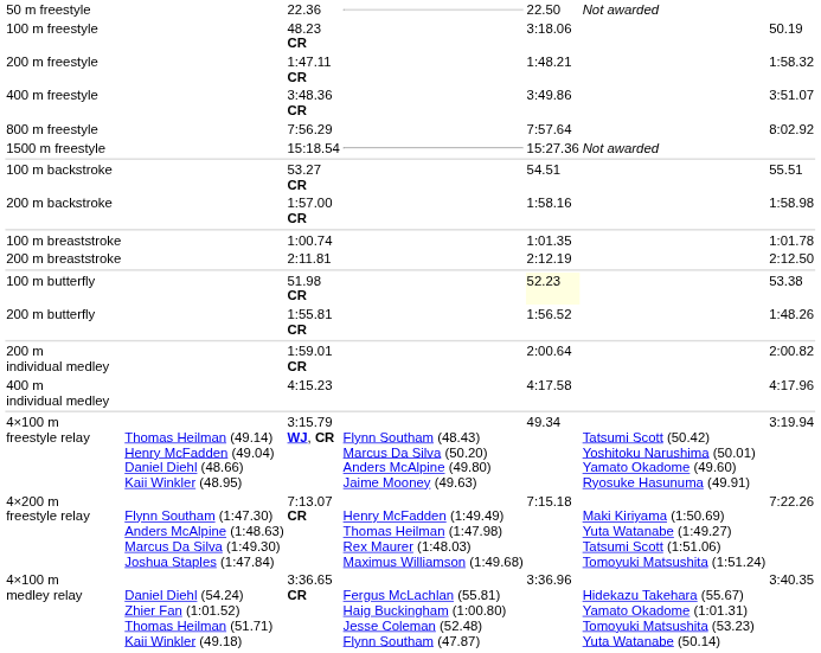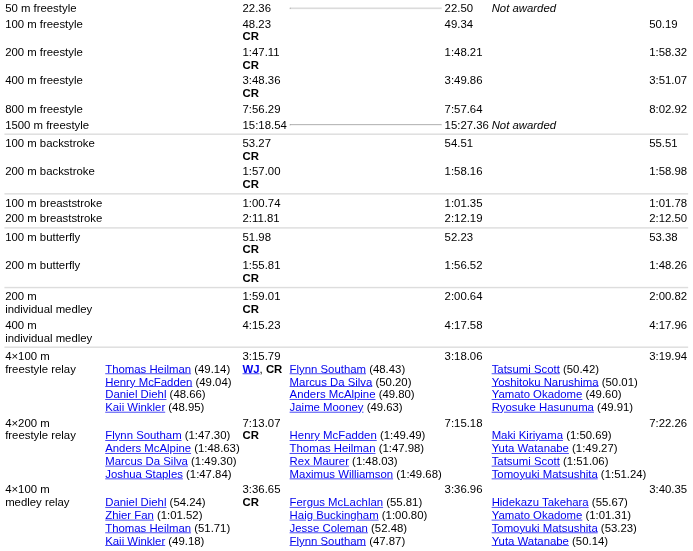 <table>
 <tr valign="top">
 <td>50 m freestyle</td>
 <td></td>
 <td>22.36</td>
 <td><hr></td>
 <td>22.50</td>
 <td colspan=2><em>Not awarded</em></td>
 </tr>
 <tr valign="top">
 <td>100 m freestyle</td>
 <td></td>
 <td>48.23<br><strong>CR</strong></td>
 <td></td>
-<td>3:18.06</td>
+<td>49.34</td>
 <td></td>
 <td>50.19</td>
 </tr>
 <tr valign="top">
 <td>200 m freestyle</td>
 <td></td>
 <td>1:47.11<br><strong>CR</strong></td>
 <td></td>
 <td>1:48.21</td>
 <td></td>
 <td>1:58.32</td>
 </tr>
 <tr valign="top">
 <td>400 m freestyle</td>
 <td></td>
 <td>3:48.36<br><strong>CR</strong></td>
 <td></td>
 <td>3:49.86</td>
 <td></td>
 <td>3:51.07</td>
 </tr>
 <tr valign="top">
 <td>800 m freestyle</td>
 <td></td>
 <td>7:56.29</td>
 <td></td>
 <td>7:57.64</td>
 <td></td>
 <td>8:02.92</td>
 </tr>
 <tr valign="top">
 <td>1500 m freestyle</td>
 <td></td>
 <td>15:18.54</td>
 <td><hr></td>
 <td>15:27.36</td>
 <td colspan=2><em>Not awarded</em></td>
 </tr>
 <tr bgcolor=#DDDDDD>
 <td colspan=7></td>
 </tr>
 <tr valign="top">
 <td>100 m backstroke</td>
 <td></td>
 <td>53.27<br><strong>CR</strong></td>
 <td></td>
 <td>54.51</td>
 <td></td>
 <td>55.51</td>
 </tr>
 <tr valign="top">
 <td>200 m backstroke</td>
 <td></td>
 <td>1:57.00<br><strong>CR</strong></td>
 <td></td>
 <td>1:58.16</td>
 <td></td>
 <td>1:58.98</td>
 </tr>
 <tr bgcolor=#DDDDDD>
 <td colspan=7></td>
 </tr>
 <tr valign="top">
 <td>100 m breaststroke</td>
 <td></td>
 <td>1:00.74</td>
 <td></td>
 <td>1:01.35</td>
 <td></td>
 <td>1:01.78</td>
 </tr>
 <tr valign="top">
 <td>200 m breaststroke</td>
 <td></td>
 <td>2:11.81</td>
 <td></td>
 <td>2:12.19</td>
 <td></td>
 <td>2:12.50</td>
 </tr>
 <tr bgcolor=#DDDDDD>
 <td colspan=7></td>
 </tr>
 <tr valign="top">
 <td>100 m butterfly</td>
 <td></td>
 <td>51.98<br><strong>CR</strong></td>
 <td></td>
-<td style="background: lightyellow;">52.23</td>
+<td>52.23</td>
 <td></td>
 <td>53.38</td>
 </tr>
 <tr valign="top">
 <td>200 m butterfly</td>
 <td></td>
 <td>1:55.81<br><strong>CR</strong></td>
 <td></td>
 <td>1:56.52</td>
 <td></td>
 <td>1:48.26</td>
 </tr>
 <tr bgcolor=#DDDDDD>
 <td colspan=7></td>
 </tr>
 <tr valign="top">
 <td>200 m<br>individual medley</td>
 <td></td>
 <td>1:59.01<br><strong>CR</strong></td>
 <td></td>
 <td>2:00.64</td>
 <td></td>
 <td>2:00.82</td>
 </tr>
 <tr valign="top">
 <td>400 m<br>individual medley</td>
 <td></td>
 <td>4:15.23</td>
 <td></td>
 <td>4:17.58</td>
 <td></td>
 <td>4:17.96</td>
 </tr>
 <tr bgcolor=#DDDDDD>
 <td colspan=7></td>
 </tr>
 <tr valign="top">
 <td>4×100 m<br>freestyle relay</td>
 <td><br><a href='#'>Thomas Heilman</a> (49.14)<br><a href='#'>Henry McFadden</a> (49.04)<br><a href='#'>Daniel Diehl</a> (48.66)<br><a href='#'>Kaii Winkler</a> (48.95)</td>
 <td>3:15.79<br><strong><a href='#'>WJ</a></strong>, <strong>CR</strong></td>
 <td><br><a href='#'>Flynn Southam</a> (48.43)<br><a href='#'>Marcus Da Silva</a> (50.20)<br><a href='#'>Anders McAlpine</a> (49.80)<br><a href='#'>Jaime Mooney</a> (49.63)</td>
-<td>49.34</td>
+<td>3:18.06</td>
 <td><br><a href='#'>Tatsumi Scott</a> (50.42)<br><a href='#'>Yoshitoku Narushima</a> (50.01)<br><a href='#'>Yamato Okadome</a> (49.60)<br><a href='#'>Ryosuke Hasunuma</a> (49.91)</td>
 <td>3:19.94</td>
 </tr>
 <tr valign="top">
 <td>4×200 m<br>freestyle relay</td>
 <td><br><a href='#'>Flynn Southam</a> (1:47.30)<br><a href='#'>Anders McAlpine</a> (1:48.63)<br><a href='#'>Marcus Da Silva</a> (1:49.30)<br><a href='#'>Joshua Staples</a> (1:47.84)</td>
 <td>7:13.07<br><strong>CR</strong></td>
 <td><br><a href='#'>Henry McFadden</a> (1:49.49)<br><a href='#'>Thomas Heilman</a> (1:47.98)<br><a href='#'>Rex Maurer</a> (1:48.03)<br><a href='#'>Maximus Williamson</a> (1:49.68)</td>
 <td>7:15.18</td>
 <td><br><a href='#'>Maki Kiriyama</a> (1:50.69)<br><a href='#'>Yuta Watanabe</a> (1:49.27)<br><a href='#'>Tatsumi Scott</a> (1:51.06)<br><a href='#'>Tomoyuki Matsushita</a> (1:51.24)</td>
 <td>7:22.26</td>
 </tr>
 <tr valign="top">
 <td>4×100 m<br>medley relay</td>
 <td><br><a href='#'>Daniel Diehl</a> (54.24)<br><a href='#'>Zhier Fan</a> (1:01.52)<br><a href='#'>Thomas Heilman</a> (51.71)<br><a href='#'>Kaii Winkler</a> (49.18)</td>
 <td>3:36.65<br><strong>CR</strong></td>
 <td><br><a href='#'>Fergus McLachlan</a> (55.81)<br><a href='#'>Haig Buckingham</a> (1:00.80)<br><a href='#'>Jesse Coleman</a> (52.48)<br><a href='#'>Flynn Southam</a> (47.87)</td>
 <td>3:36.96</td>
 <td><br><a href='#'>Hidekazu Takehara</a> (55.67)<br><a href='#'>Yamato Okadome</a> (1:01.31)<br><a href='#'>Tomoyuki Matsushita</a> (53.23)<br><a href='#'>Yuta Watanabe</a> (50.14)</td>
 <td>3:40.35</td>
 </tr>
 </table>
